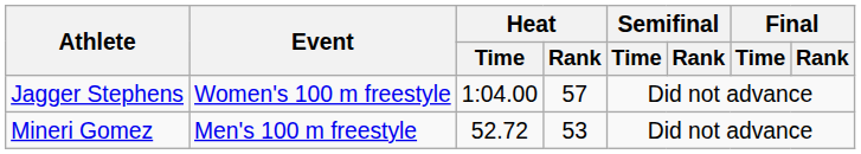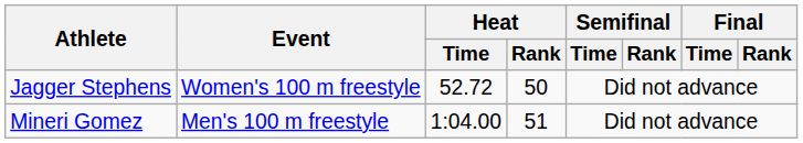 <table class=wikitable style="font-size:90%">
 <tr>
 <th rowspan="2">Athlete</th>
 <th rowspan="2">Event</th>
 <th colspan="2">Heat</th>
 <th colspan="2">Semifinal</th>
 <th colspan="2">Final</th>
 </tr>
 <tr style="font-size:95%">
 <th>Time</th>
 <th>Rank</th>
 <th>Time</th>
 <th>Rank</th>
 <th>Time</th>
 <th>Rank</th>
 </tr>
 <tr align=center>
 <td align=left><a href='#'>Jagger Stephens</a></td>
 <td align=left><a href='#'>Women's 100 m freestyle</a></td>
-<td>1:04.00</td>
-<td>57</td>
+<td>52.72</td>
+<td>50</td>
 <td colspan="4">Did not advance</td>
 </tr>
 <tr align=center>
 <td align=left><a href='#'>Mineri Gomez</a></td>
 <td align=left><a href='#'>Men's 100 m freestyle</a></td>
-<td>52.72</td>
-<td>53</td>
+<td>1:04.00</td>
+<td>51</td>
 <td colspan="4">Did not advance</td>
 </tr>
 </table>
